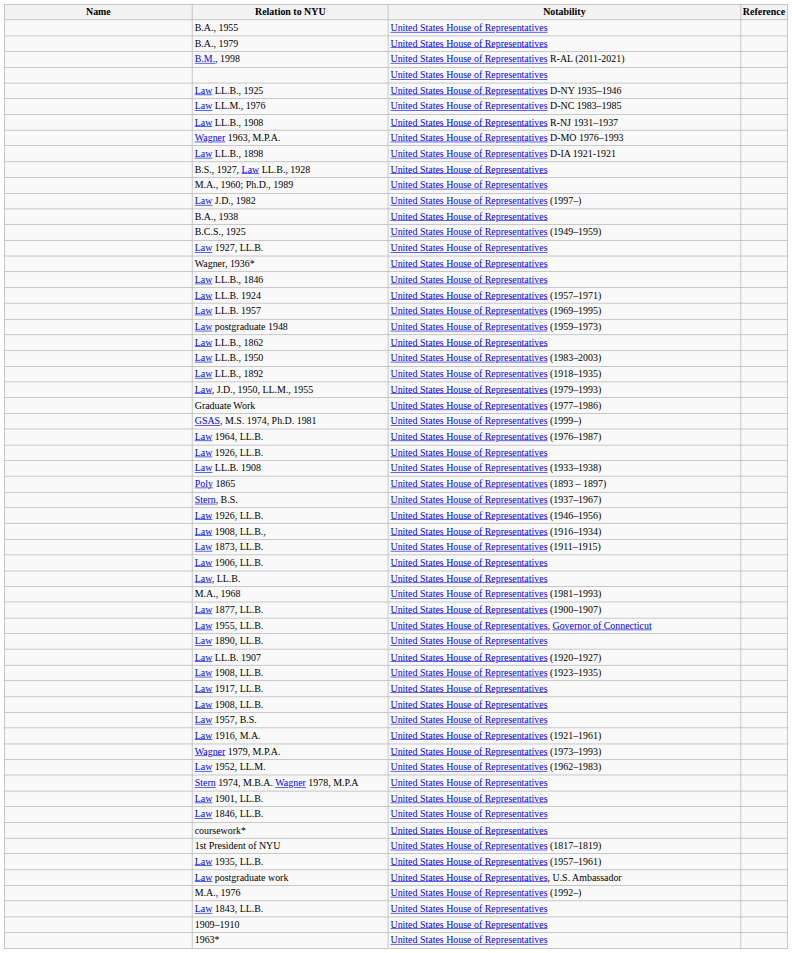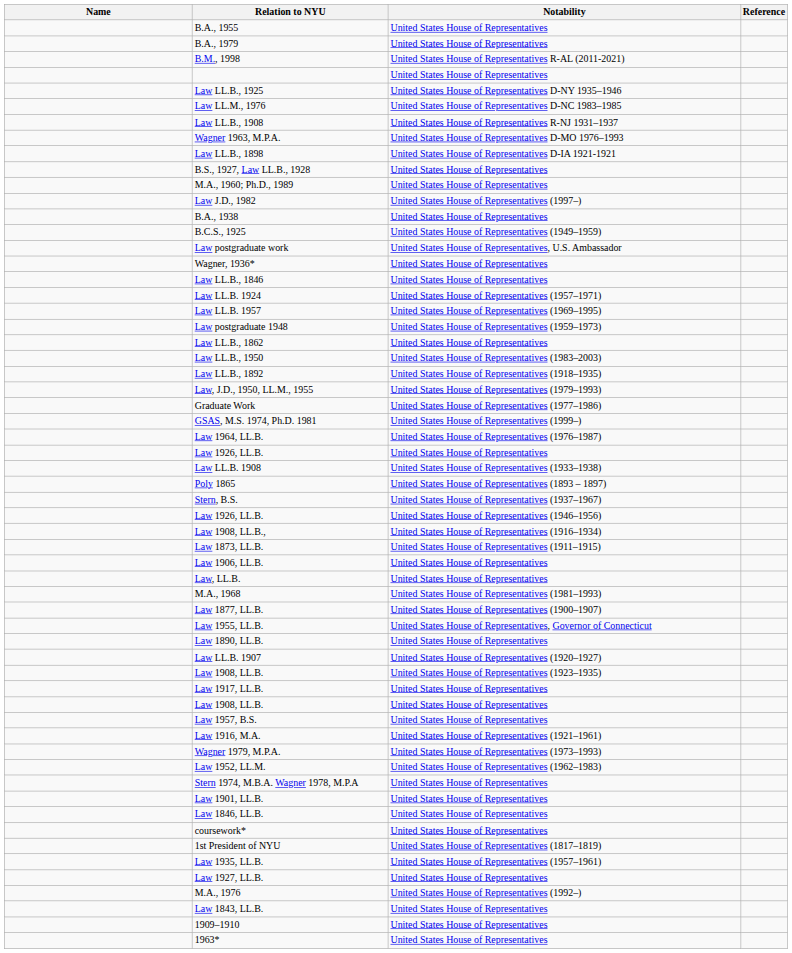 <table class="wikitable sortable" style="width:100%">
 <tr>
 <th style="width:*;">Name</th>
 <th style="width:25%;">Relation to NYU</th>
 <th style="width:45%;">Notability</th>
 <th style="width:5%;" class="unsortable">Reference</th>
 </tr>
 <tr>
 <td></td>
 <td>B.A., 1955</td>
 <td><a href='#'>United States House of Representatives</a></td>
 <td style="text-align:center;"></td>
 </tr>
 <tr>
 <td></td>
 <td>B.A., 1979</td>
 <td><a href='#'>United States House of Representatives</a></td>
 <td style="text-align:center;"></td>
 </tr>
 <tr>
 <td></td>
 <td><a href='#'>B.M.</a>, 1998</td>
 <td><a href='#'>United States House of Representatives</a> R-AL (2011-2021)</td>
 <td style="text-align:center;"></td>
 </tr>
 <tr>
 <td></td>
 <td></td>
 <td><a href='#'>United States House of Representatives</a></td>
 <td style="text-align:center;"></td>
 </tr>
 <tr>
 <td></td>
 <td><a href='#'>Law</a> LL.B., 1925</td>
 <td><a href='#'>United States House of Representatives</a> D-NY 1935–1946</td>
 <td style="text-align:center;"></td>
 </tr>
 <tr>
 <td></td>
 <td><a href='#'>Law</a> LL.M., 1976</td>
 <td><a href='#'>United States House of Representatives</a> D-NC 1983–1985</td>
 <td style="text-align:center;"></td>
 </tr>
 <tr>
 <td></td>
 <td><a href='#'>Law</a> LL.B., 1908</td>
 <td><a href='#'>United States House of Representatives</a> R-NJ 1931–1937</td>
 <td style="text-align:center;"></td>
 </tr>
 <tr>
 <td></td>
 <td><a href='#'>Wagner</a> 1963, M.P.A.</td>
 <td><a href='#'>United States House of Representatives</a> D-MO 1976–1993</td>
 <td style="text-align:center;"></td>
 </tr>
 <tr>
 <td></td>
 <td><a href='#'>Law</a> LL.B., 1898</td>
 <td><a href='#'>United States House of Representatives</a> D-IA 1921-1921</td>
 <td style="text-align:center;"></td>
 </tr>
 <tr>
 <td></td>
 <td>B.S., 1927, <a href='#'>Law</a> LL.B., 1928</td>
 <td><a href='#'>United States House of Representatives</a></td>
 <td style="text-align:center;"></td>
 </tr>
 <tr>
 <td></td>
 <td>M.A., 1960; Ph.D., 1989</td>
 <td><a href='#'>United States House of Representatives</a></td>
 <td style="text-align:center;"></td>
 </tr>
 <tr>
 <td></td>
 <td><a href='#'>Law</a> J.D., 1982</td>
 <td><a href='#'>United States House of Representatives</a> (1997–)</td>
 <td style="text-align:center;"></td>
 </tr>
 <tr>
 <td></td>
 <td>B.A., 1938</td>
 <td><a href='#'>United States House of Representatives</a></td>
 <td style="text-align:center;"></td>
 </tr>
 <tr>
 <td></td>
 <td>B.C.S., 1925</td>
 <td><a href='#'>United States House of Representatives</a> (1949–1959)</td>
 <td style="text-align:center;"></td>
 </tr>
 <tr>
 <td></td>
-<td><a href='#'>Law</a> 1927, LL.B.</td>
-<td><a href='#'>United States House of Representatives</a></td>
+<td><a href='#'>Law</a> postgraduate work</td>
+<td><a href='#'>United States House of Representatives</a>, U.S. Ambassador</td>
 <td style="text-align:center;"></td>
 </tr>
 <tr>
 <td></td>
 <td>Wagner, 1936*</td>
 <td><a href='#'>United States House of Representatives</a></td>
 <td style="text-align:center;"></td>
 </tr>
 <tr>
 <td></td>
 <td><a href='#'>Law</a> LL.B., 1846</td>
 <td><a href='#'>United States House of Representatives</a></td>
 <td style="text-align:center;"></td>
 </tr>
 <tr>
 <td></td>
 <td><a href='#'>Law</a> LL.B. 1924</td>
 <td><a href='#'>United States House of Representatives</a> (1957–1971)</td>
 <td></td>
 </tr>
 <tr>
 <td></td>
 <td><a href='#'>Law</a> LL.B. 1957</td>
 <td><a href='#'>United States House of Representatives</a> (1969–1995)</td>
 <td style="text-align:center;"></td>
 </tr>
 <tr>
 <td></td>
 <td><a href='#'>Law</a> postgraduate 1948</td>
 <td><a href='#'>United States House of Representatives</a> (1959–1973)</td>
 <td style="text-align:center;"></td>
 </tr>
 <tr>
 <td></td>
 <td><a href='#'>Law</a> LL.B., 1862</td>
 <td><a href='#'>United States House of Representatives</a></td>
 <td style="text-align:center;"></td>
 </tr>
 <tr>
 <td></td>
 <td><a href='#'>Law</a> LL.B., 1950</td>
 <td><a href='#'>United States House of Representatives</a> (1983–2003)</td>
 <td style="text-align:center;"></td>
 </tr>
 <tr>
 <td></td>
 <td><a href='#'>Law</a> LL.B., 1892</td>
 <td><a href='#'>United States House of Representatives</a> (1918–1935)</td>
 <td style="text-align:center;"></td>
 </tr>
 <tr>
 <td></td>
 <td><a href='#'>Law</a>, J.D., 1950, LL.M., 1955</td>
 <td><a href='#'>United States House of Representatives</a> (1979–1993)</td>
 <td style="text-align:center;"></td>
 </tr>
 <tr>
 <td></td>
 <td>Graduate Work</td>
 <td><a href='#'>United States House of Representatives</a> (1977–1986)</td>
 <td style="text-align:center;"></td>
 </tr>
 <tr>
 <td></td>
 <td><a href='#'>GSAS</a>, M.S. 1974, Ph.D. 1981</td>
 <td><a href='#'>United States House of Representatives</a> (1999–)</td>
 <td style="text-align:center;"></td>
 </tr>
 <tr>
 <td></td>
 <td><a href='#'>Law</a> 1964, LL.B.</td>
 <td><a href='#'>United States House of Representatives</a> (1976–1987)</td>
 <td style="text-align:center;"></td>
 </tr>
 <tr>
 <td></td>
 <td><a href='#'>Law</a> 1926, LL.B.</td>
 <td><a href='#'>United States House of Representatives</a></td>
 <td style="text-align:center;"></td>
 </tr>
 <tr>
 <td></td>
 <td><a href='#'>Law</a> LL.B. 1908</td>
 <td><a href='#'>United States House of Representatives</a> (1933–1938)</td>
 <td style="text-align:center;"></td>
 </tr>
 <tr>
 <td></td>
 <td><a href='#'>Poly</a> 1865</td>
 <td><a href='#'>United States House of Representatives</a> (1893 – 1897)</td>
 <td style="text-align:center;"></td>
 </tr>
 <tr>
 <td></td>
 <td><a href='#'>Stern</a>, B.S.</td>
 <td><a href='#'>United States House of Representatives</a> (1937–1967)</td>
 <td style="text-align:center;"></td>
 </tr>
 <tr>
 <td></td>
 <td><a href='#'>Law</a> 1926, LL.B.</td>
 <td><a href='#'>United States House of Representatives</a> (1946–1956)</td>
 <td style="text-align:center;"></td>
 </tr>
 <tr>
 <td></td>
 <td><a href='#'>Law</a> 1908, LL.B.,</td>
 <td><a href='#'>United States House of Representatives</a> (1916–1934)</td>
 <td style="text-align:center;"></td>
 </tr>
 <tr>
 <td></td>
 <td><a href='#'>Law</a> 1873, LL.B.</td>
 <td><a href='#'>United States House of Representatives</a> (1911–1915)</td>
 <td style="text-align:center;"></td>
 </tr>
 <tr>
 <td></td>
 <td><a href='#'>Law</a> 1906, LL.B.</td>
 <td><a href='#'>United States House of Representatives</a></td>
 <td style="text-align:center;"></td>
 </tr>
 <tr>
 <td></td>
 <td><a href='#'>Law</a>, LL.B.</td>
 <td><a href='#'>United States House of Representatives</a></td>
 <td style="text-align:center;"></td>
 </tr>
 <tr>
 <td></td>
 <td>M.A., 1968</td>
 <td><a href='#'>United States House of Representatives</a> (1981–1993)</td>
 <td style="text-align:center;"></td>
 </tr>
 <tr>
 <td></td>
 <td><a href='#'>Law</a> 1877, LL.B.</td>
 <td><a href='#'>United States House of Representatives</a> (1900–1907)</td>
 <td style="text-align:center;"></td>
 </tr>
 <tr>
 <td></td>
 <td><a href='#'>Law</a> 1955, LL.B.</td>
 <td><a href='#'>United States House of Representatives</a>, <a href='#'>Governor of Connecticut</a></td>
 <td style="text-align:center;"></td>
 </tr>
 <tr>
 <td></td>
 <td><a href='#'>Law</a> 1890, LL.B.</td>
 <td><a href='#'>United States House of Representatives</a></td>
 <td style="text-align:center;"></td>
 </tr>
 <tr>
 <td></td>
 <td><a href='#'>Law</a> LL.B. 1907</td>
 <td><a href='#'>United States House of Representatives</a> (1920–1927)</td>
 <td style="text-align:center;"></td>
 </tr>
 <tr>
 <td></td>
 <td><a href='#'>Law</a> 1908, LL.B.</td>
 <td><a href='#'>United States House of Representatives</a> (1923–1935)</td>
 <td style="text-align:center;"></td>
 </tr>
 <tr>
 <td></td>
 <td><a href='#'>Law</a> 1917, LL.B.</td>
 <td><a href='#'>United States House of Representatives</a></td>
 <td style="text-align:center;"></td>
 </tr>
 <tr>
 <td></td>
 <td><a href='#'>Law</a> 1908, LL.B.</td>
 <td><a href='#'>United States House of Representatives</a></td>
 <td style="text-align:center;"></td>
 </tr>
 <tr>
 <td></td>
 <td><a href='#'>Law</a> 1957, B.S.</td>
 <td><a href='#'>United States House of Representatives</a></td>
 <td></td>
 </tr>
 <tr>
 <td></td>
 <td><a href='#'>Law</a> 1916, M.A.</td>
 <td><a href='#'>United States House of Representatives</a> (1921–1961)</td>
 <td style="text-align:center;"></td>
 </tr>
 <tr>
 <td></td>
 <td><a href='#'>Wagner</a> 1979, M.P.A.</td>
 <td><a href='#'>United States House of Representatives</a> (1973–1993)</td>
 <td style="text-align:center;"></td>
 </tr>
 <tr>
 <td></td>
 <td><a href='#'>Law</a> 1952, LL.M.</td>
 <td><a href='#'>United States House of Representatives</a> (1962–1983)</td>
 <td style="text-align:center;"></td>
 </tr>
 <tr>
 <td></td>
 <td><a href='#'>Stern</a> 1974, M.B.A. <a href='#'>Wagner</a> 1978, M.P.A</td>
 <td><a href='#'>United States House of Representatives</a></td>
 <td style="text-align:center;"></td>
 </tr>
 <tr>
 <td></td>
 <td><a href='#'>Law</a> 1901, LL.B.</td>
 <td><a href='#'>United States House of Representatives</a></td>
 <td style="text-align:center;"></td>
 </tr>
 <tr>
 <td></td>
 <td><a href='#'>Law</a> 1846, LL.B.</td>
 <td><a href='#'>United States House of Representatives</a></td>
 <td style="text-align:center;"></td>
 </tr>
 <tr>
 <td></td>
 <td>coursework*</td>
 <td><a href='#'>United States House of Representatives</a></td>
 <td style="text-align:center;"></td>
 </tr>
 <tr>
 <td></td>
 <td>1st President of NYU</td>
 <td><a href='#'>United States House of Representatives</a> (1817–1819)</td>
 <td style="text-align:center;"></td>
 </tr>
 <tr>
 <td></td>
 <td><a href='#'>Law</a> 1935, LL.B.</td>
 <td><a href='#'>United States House of Representatives</a> (1957–1961)</td>
 <td style="text-align:center;"></td>
 </tr>
 <tr>
 <td></td>
-<td><a href='#'>Law</a> postgraduate work</td>
-<td><a href='#'>United States House of Representatives</a>, U.S. Ambassador</td>
+<td><a href='#'>Law</a> 1927, LL.B.</td>
+<td><a href='#'>United States House of Representatives</a></td>
 <td style="text-align:center;"></td>
 </tr>
 <tr>
 <td></td>
 <td>M.A., 1976</td>
 <td><a href='#'>United States House of Representatives</a> (1992–)</td>
 <td style="text-align:center;"></td>
 </tr>
 <tr>
 <td></td>
 <td><a href='#'>Law</a> 1843, LL.B.</td>
 <td><a href='#'>United States House of Representatives</a></td>
 <td style="text-align:center;"></td>
 </tr>
 <tr>
 <td></td>
 <td>1909–1910</td>
 <td><a href='#'>United States House of Representatives</a></td>
 <td style="text-align:center;"></td>
 </tr>
 <tr>
 <td></td>
 <td>1963*</td>
 <td><a href='#'>United States House of Representatives</a></td>
 <td style="text-align:center;"></td>
 </tr>
 </table>
